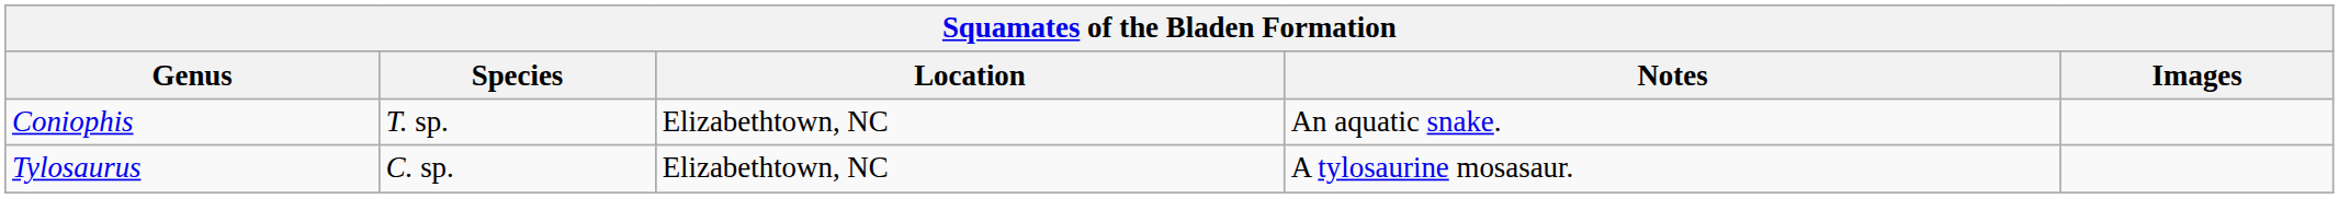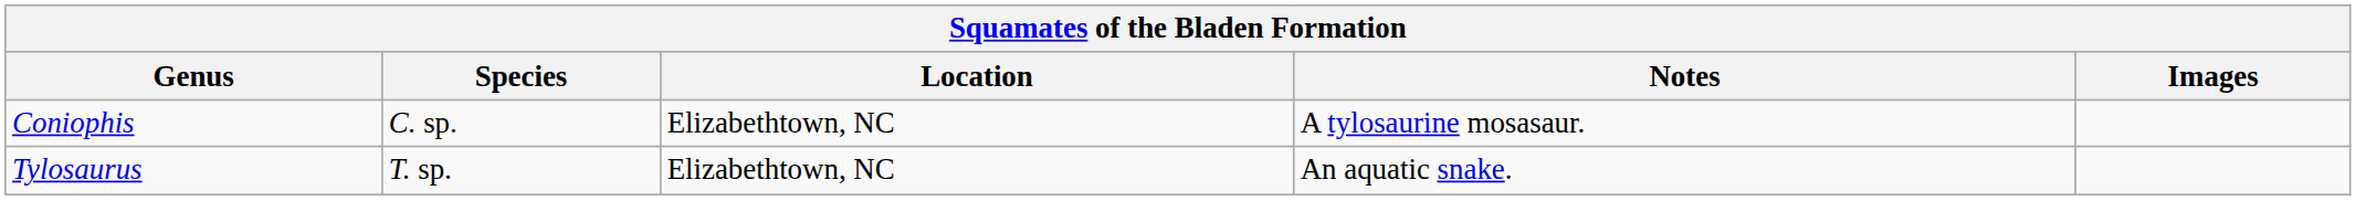 <table class="wikitable" width="100%" align="center">
 <tr>
 <th colspan="7" align="center"><strong><a href='#'>Squamates</a> of the Bladen Formation</strong></th>
 </tr>
 <tr>
 <th>Genus</th>
 <th>Species</th>
 <th>Location</th>
 <th>Notes</th>
 <th>Images</th>
 </tr>
 <tr>
 <td><em><a href='#'>Coniophis</a></em></td>
+<td><em>C.</em> sp.</td>
+<td>Elizabethtown, NC</td>
+<td>A <a href='#'>tylosaurine</a> mosasaur.</td>
+<td></td>
+</tr>
+<tr>
+<td><em><a href='#'>Tylosaurus</a></em></td>
 <td><em>T.</em> sp.</td>
 <td>Elizabethtown, NC</td>
 <td>An aquatic <a href='#'>snake</a>.</td>
 <td></td>
 </tr>
-<tr>
-<td><em><a href='#'>Tylosaurus</a></em></td>
-<td><em>C.</em> sp.</td>
-<td>Elizabethtown, NC</td>
-<td>A <a href='#'>tylosaurine</a> mosasaur.</td>
-<td></td>
-</tr>
 </table>
